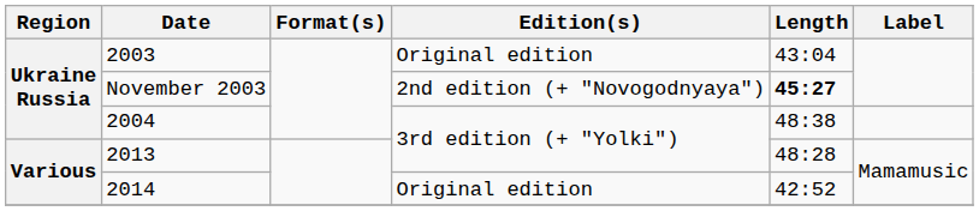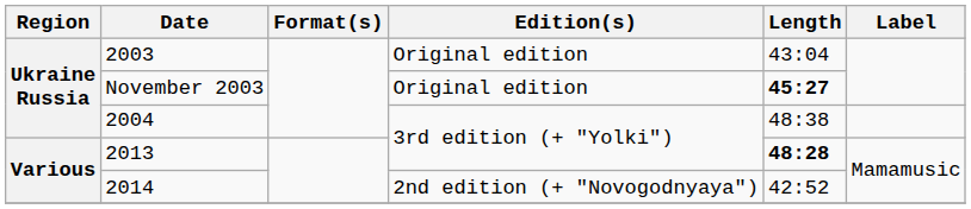 <table class="wikitable plainrowheaders">
 <tr>
 <th scope="col">Region</th>
 <th scope="col">Date</th>
 <th scope="col">Format(s)</th>
 <th scope="col">Edition(s)</th>
 <th scope="col">Length</th>
 <th scope="col">Label</th>
 </tr>
 <tr>
 <th scope="row" rowspan="3">Ukraine<br>Russia</th>
 <td>2003</td>
 <td rowspan="3"></td>
 <td>Original edition</td>
 <td>43:04</td>
 <td rowspan="2"></td>
 </tr>
 <tr>
 <td>November 2003</td>
-<td>2nd edition (+ "Novogodnyaya")</td>
+<td>Original edition</td>
 <td><strong>45:27</strong></td>
 </tr>
 <tr>
 <td>2004</td>
 <td rowspan="2">3rd edition (+ "Yolki")</td>
 <td>48:38</td>
 <td></td>
 </tr>
 <tr>
 <th scope="row" rowspan="2">Various</th>
 <td>2013</td>
 <td rowspan="2"></td>
-<td>48:28</td>
+<td><strong>48:28</strong></td>
 <td rowspan="2">Mamamusic</td>
 </tr>
 <tr>
 <td>2014</td>
-<td>Original edition</td>
+<td>2nd edition (+ "Novogodnyaya")</td>
 <td>42:52</td>
 </tr>
 <tr>
 </tr>
 </table>
